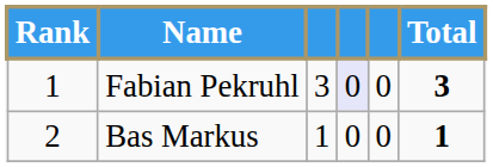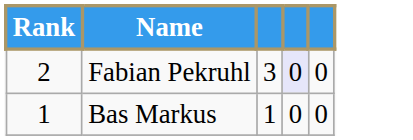 <table class="wikitable" style="text-align:center">
 <tr>
 <th style="background:#349beb; color:#fff; border:2px solid #ab9767;" scope="col">Rank</th>
 <th style="background:#349beb; color:#fff; border:2px solid #ab9767;" scope="col">Name</th>
 <th style="background:#349beb; color:#fff; border:2px solid #ab9767;" scope="col"></th>
 <th style="background:#349beb; color:#fff; border:2px solid #ab9767;" scope="col"></th>
 <th style="background:#349beb; color:#fff; border:2px solid #ab9767;" scope="col"></th>
-<th style="background:#349beb; color:#fff; border:2px solid #ab9767;" scope="col"><strong>Total</strong></th>
 </tr>
 <tr>
-<td>1</td>
+<td>2</td>
 <td align="left"> Fabian Pekruhl</td>
 <td>3</td>
 <td style="background: lavender;">0</td>
 <td>0</td>
-<td><strong>3</strong></td>
 </tr>
 <tr>
-<td>2</td>
+<td>1</td>
 <td align="left"> Bas Markus</td>
 <td>1</td>
 <td>0</td>
 <td>0</td>
-<td><strong>1</strong></td>
 </tr>
 </table>
